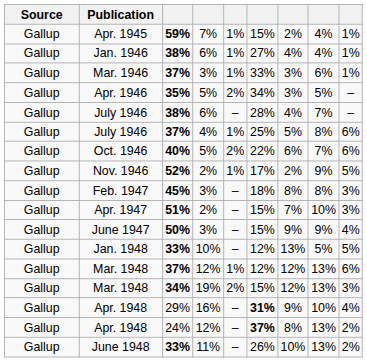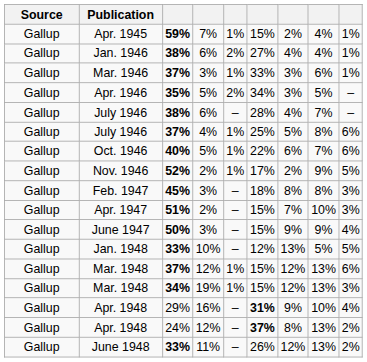 <table class="wikitable" style="font-size:90%;text-align:center;">
 <tr>
 <th style="width:80px;  ">Source</th>
 <th style="width:90px;">Publication</th>
 <th></th>
 <th></th>
 <th></th>
 <th></th>
 <th></th>
 <th></th>
 <th></th>
 </tr>
 <tr>
 <td>Gallup</td>
 <td>Apr. 1945</td>
 <td><strong>59%</strong></td>
 <td>7%</td>
 <td>1%</td>
 <td>15%</td>
 <td>2%</td>
 <td>4%</td>
 <td>1%</td>
 </tr>
 <tr>
 <td>Gallup</td>
 <td>Jan. 1946</td>
 <td><strong>38%</strong></td>
 <td>6%</td>
-<td>1%</td>
+<td>2%</td>
 <td>27%</td>
 <td>4%</td>
 <td>4%</td>
 <td>1%</td>
 </tr>
 <tr>
 <td>Gallup</td>
 <td>Mar. 1946</td>
 <td><strong>37%</strong></td>
 <td>3%</td>
 <td>1%</td>
 <td>33%</td>
 <td>3%</td>
 <td>6%</td>
 <td>1%</td>
 </tr>
 <tr>
 <td>Gallup</td>
 <td>Apr. 1946</td>
 <td><strong>35%</strong></td>
 <td>5%</td>
 <td>2%</td>
 <td>34%</td>
 <td>3%</td>
 <td>5%</td>
 <td>–</td>
 </tr>
 <tr>
 <td>Gallup</td>
 <td>July 1946</td>
 <td><strong>38%</strong></td>
 <td>6%</td>
 <td>–</td>
 <td>28%</td>
 <td>4%</td>
 <td>7%</td>
 <td>–</td>
 </tr>
 <tr>
 <td>Gallup</td>
 <td>July 1946</td>
 <td><strong>37%</strong></td>
 <td>4%</td>
 <td>1%</td>
 <td>25%</td>
 <td>5%</td>
 <td>8%</td>
 <td>6%</td>
 </tr>
 <tr>
 <td>Gallup</td>
 <td>Oct. 1946</td>
 <td><strong>40%</strong></td>
 <td>5%</td>
-<td>2%</td>
+<td>1%</td>
 <td>22%</td>
 <td>6%</td>
 <td>7%</td>
 <td>6%</td>
 </tr>
 <tr>
 <td>Gallup</td>
 <td>Nov. 1946</td>
 <td><strong>52%</strong></td>
 <td>2%</td>
 <td>1%</td>
 <td>17%</td>
 <td>2%</td>
 <td>9%</td>
 <td>5%</td>
 </tr>
 <tr>
 <td>Gallup</td>
 <td>Feb. 1947</td>
 <td><strong>45%</strong></td>
 <td>3%</td>
 <td>–</td>
 <td>18%</td>
 <td>8%</td>
 <td>8%</td>
 <td>3%</td>
 </tr>
 <tr>
 <td>Gallup</td>
 <td>Apr. 1947</td>
 <td><strong>51%</strong></td>
 <td>2%</td>
 <td>–</td>
 <td>15%</td>
 <td>7%</td>
 <td>10%</td>
 <td>3%</td>
 </tr>
 <tr>
 <td>Gallup</td>
 <td>June 1947</td>
 <td><strong>50%</strong></td>
 <td>3%</td>
 <td>–</td>
 <td>15%</td>
 <td>9%</td>
 <td>9%</td>
 <td>4%</td>
 </tr>
 <tr>
 <td>Gallup</td>
 <td>Jan. 1948</td>
 <td><strong>33%</strong></td>
 <td>10%</td>
 <td>–</td>
 <td>12%</td>
 <td>13%</td>
 <td>5%</td>
 <td>5%</td>
 </tr>
 <tr>
 <td>Gallup</td>
 <td>Mar. 1948</td>
 <td><strong>37%</strong></td>
 <td>12%</td>
 <td>1%</td>
-<td>12%</td>
+<td>15%</td>
 <td>12%</td>
 <td>13%</td>
 <td>6%</td>
 </tr>
 <tr>
 <td>Gallup</td>
 <td>Mar. 1948</td>
 <td><strong>34%</strong></td>
 <td>19%</td>
-<td>2%</td>
+<td>1%</td>
 <td>15%</td>
 <td>12%</td>
 <td>13%</td>
 <td>3%</td>
 </tr>
 <tr>
 <td>Gallup</td>
 <td>Apr. 1948</td>
 <td>29%</td>
 <td>16%</td>
 <td>–</td>
 <td><strong>31%</strong></td>
 <td>9%</td>
 <td>10%</td>
 <td>4%</td>
 </tr>
 <tr>
 <td>Gallup</td>
 <td>Apr. 1948</td>
 <td>24%</td>
 <td>12%</td>
 <td>–</td>
 <td><strong>37%</strong></td>
 <td>8%</td>
 <td>13%</td>
 <td>2%</td>
 </tr>
 <tr>
 <td>Gallup</td>
 <td>June 1948</td>
 <td><strong>33%</strong></td>
 <td>11%</td>
 <td>–</td>
 <td>26%</td>
-<td>10%</td>
+<td>12%</td>
 <td>13%</td>
 <td>2%</td>
 </tr>
 </table>
